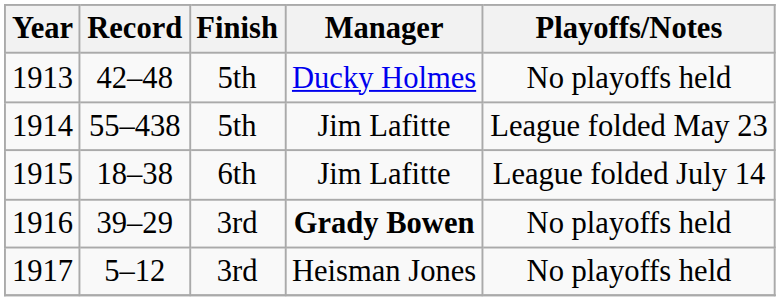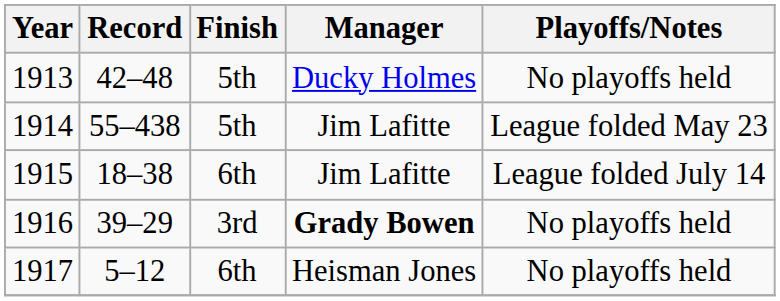 <table class="wikitable" style="text-align:center">
 <tr>
 <th>Year</th>
 <th>Record</th>
 <th>Finish</th>
 <th>Manager</th>
 <th>Playoffs/Notes</th>
 </tr>
 <tr align=center>
 <td>1913</td>
 <td>42–48</td>
 <td>5th</td>
 <td><a href='#'>Ducky Holmes</a></td>
 <td>No playoffs held</td>
 </tr>
 <tr align=center>
 <td>1914</td>
 <td>55–438</td>
 <td>5th</td>
 <td>Jim Lafitte</td>
 <td>League folded May 23</td>
 </tr>
 <tr align=center>
 <td>1915</td>
 <td>18–38</td>
 <td>6th</td>
 <td>Jim Lafitte</td>
 <td>League folded July 14</td>
 </tr>
 <tr align=center>
 <td>1916</td>
 <td>39–29</td>
 <td>3rd</td>
 <td><strong>Grady Bowen</strong></td>
 <td>No playoffs held</td>
 </tr>
 <tr align=center>
 <td>1917</td>
 <td>5–12</td>
-<td>3rd</td>
+<td>6th</td>
 <td>Heisman Jones</td>
 <td>No playoffs held</td>
 </tr>
 <tr align=center>
 </tr>
 </table>
